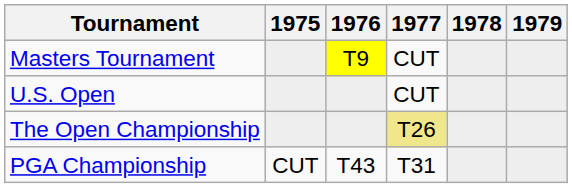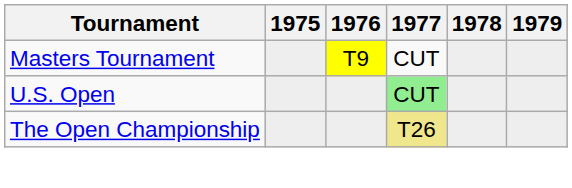 <table class="wikitable" style="font-size:95%;text-align:center;">
 <tr>
 <th>Tournament</th>
 <th>1975</th>
 <th>1976</th>
 <th>1977</th>
 <th>1978</th>
 <th>1979</th>
 </tr>
 <tr>
 <td align=left><a href='#'>Masters Tournament</a></td>
 <td style="background:#eeeeee;"></td>
 <td style="background:yellow;">T9</td>
 <td>CUT</td>
 <td style="background:#eeeeee;"></td>
 <td style="background:#eeeeee;"></td>
 </tr>
 <tr>
 <td align=left><a href='#'>U.S. Open</a></td>
 <td style="background:#eeeeee;"></td>
 <td style="background:#eeeeee;"></td>
-<td>CUT</td>
+<td style="background: lightgreen;">CUT</td>
 <td style="background:#eeeeee;"></td>
 <td style="background:#eeeeee;"></td>
 </tr>
 <tr>
 <td align=left><a href='#'>The Open Championship</a></td>
 <td style="background:#eeeeee;"></td>
 <td style="background:#eeeeee;"></td>
 <td style="background: khaki;">T26</td>
 <td style="background:#eeeeee;"></td>
 <td style="background:#eeeeee;"></td>
 </tr>
-<tr>
-<td align=left><a href='#'>PGA Championship</a></td>
-<td>CUT</td>
-<td>T43</td>
-<td>T31</td>
-<td style="background:#eeeeee;"></td>
-<td style="background:#eeeeee;"></td>
-</tr>
 </table>
